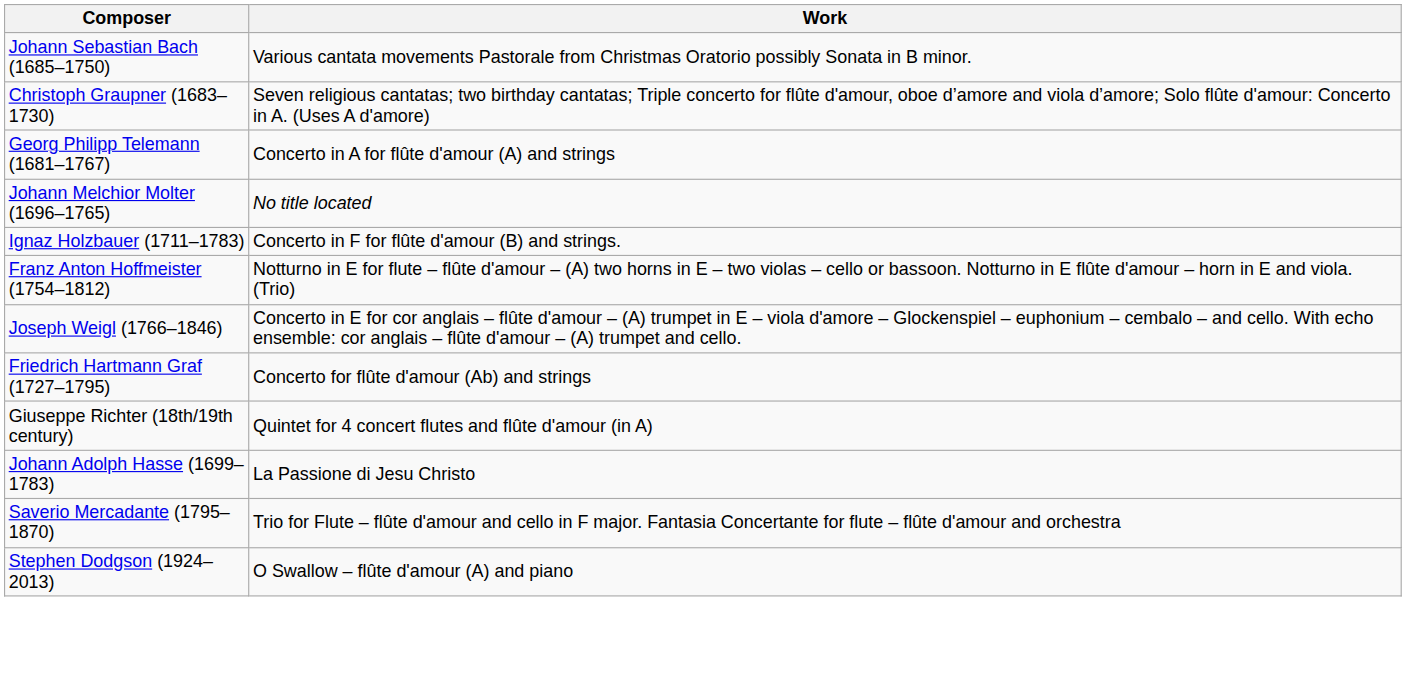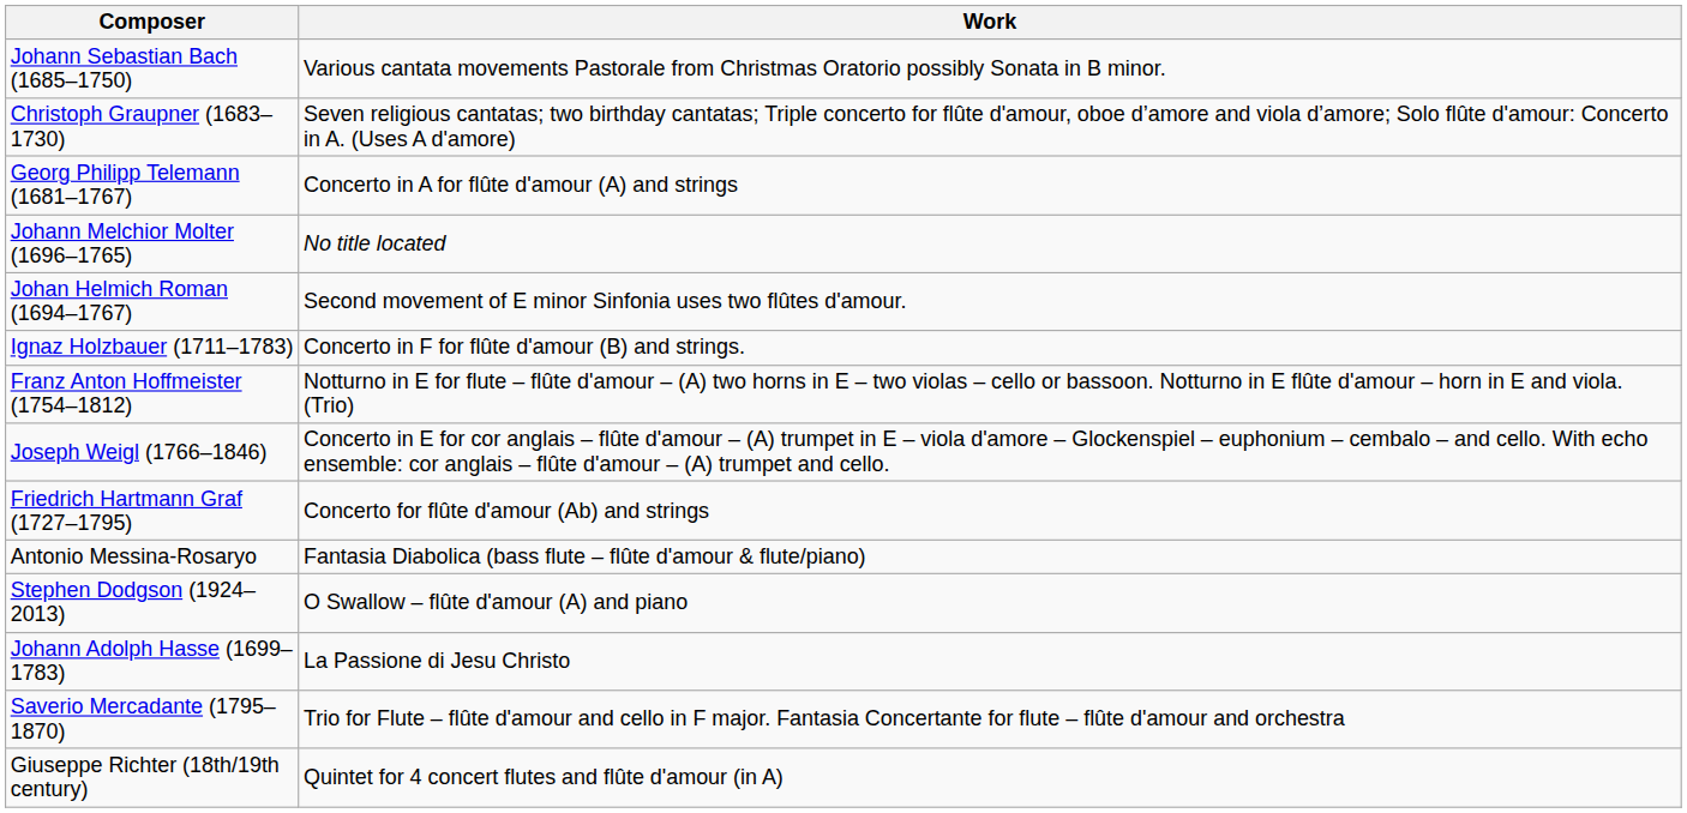 <table class="wikitable">
 <tr>
 <th>Composer</th>
 <th>Work</th>
 </tr>
 <tr>
 <td><a href='#'>Johann Sebastian Bach</a> (1685–1750)</td>
 <td>Various cantata movements Pastorale from Christmas Oratorio possibly Sonata in B minor.</td>
 </tr>
 <tr>
 <td><a href='#'>Christoph Graupner</a> (1683–1730)</td>
 <td>Seven religious cantatas; two birthday cantatas; Triple concerto for flûte d'amour, oboe d’amore and viola d’amore;   Solo flûte d'amour: Concerto in A. (Uses A d'amore)</td>
 </tr>
 <tr>
 <td><a href='#'>Georg Philipp Telemann</a> (1681–1767)</td>
 <td>Concerto in A for flûte d'amour (A) and strings</td>
 </tr>
 <tr>
 <td><a href='#'>Johann Melchior Molter</a> (1696–1765)</td>
 <td><em>No title located</em></td>
 </tr>
 <tr>
+<td><a href='#'>Johan Helmich Roman</a> (1694–1767)</td>
+<td>Second movement of E minor Sinfonia uses two flûtes d'amour.</td>
+</tr>
+<tr>
 <td><a href='#'>Ignaz Holzbauer</a> (1711–1783)</td>
 <td>Concerto in F for flûte d'amour (B) and strings.</td>
 </tr>
 <tr>
 <td><a href='#'>Franz Anton Hoffmeister</a> (1754–1812)</td>
 <td>Notturno in E for flute – flûte d'amour – (A) two horns in E – two violas –      cello or bassoon. Notturno in E flûte d'amour – horn in E and viola. (Trio)</td>
 </tr>
 <tr>
 <td><a href='#'>Joseph Weigl</a> (1766–1846)</td>
 <td>Concerto in E for cor anglais – flûte d'amour – (A) trumpet in E – viola d'amore – Glockenspiel – euphonium – cembalo – and cello. With echo ensemble: cor anglais – flûte d'amour – (A) trumpet and cello.</td>
 </tr>
 <tr>
 <td><a href='#'>Friedrich Hartmann Graf</a> (1727–1795)</td>
 <td>Concerto for flûte d'amour (Ab) and strings</td>
 </tr>
 <tr>
-<td>Giuseppe Richter (18th/19th century)</td>
-<td>Quintet for 4 concert flutes and flûte d'amour (in A)</td>
+<td>Antonio Messina-Rosaryo</td>
+<td>Fantasia Diabolica (bass flute – flûte d'amour & flute/piano)</td>
+</tr>
+<tr>
+<td><a href='#'>Stephen Dodgson</a> (1924–2013)</td>
+<td>O Swallow – flûte d'amour (A) and piano</td>
 </tr>
 <tr>
 <td><a href='#'>Johann Adolph Hasse</a> (1699–1783)</td>
 <td>La Passione di Jesu Christo</td>
 </tr>
 <tr>
 <td><a href='#'>Saverio Mercadante</a> (1795–1870)</td>
 <td>Trio for Flute – flûte d'amour and cello in F major. Fantasia Concertante for flute – flûte d'amour and orchestra</td>
 </tr>
 <tr>
-<td><a href='#'>Stephen Dodgson</a> (1924–2013)</td>
-<td>O Swallow – flûte d'amour (A) and piano</td>
+<td>Giuseppe Richter (18th/19th century)</td>
+<td>Quintet for 4 concert flutes and flûte d'amour (in A)</td>
 </tr>
 </table>
